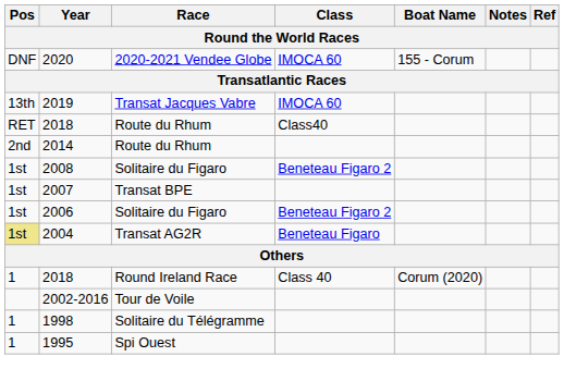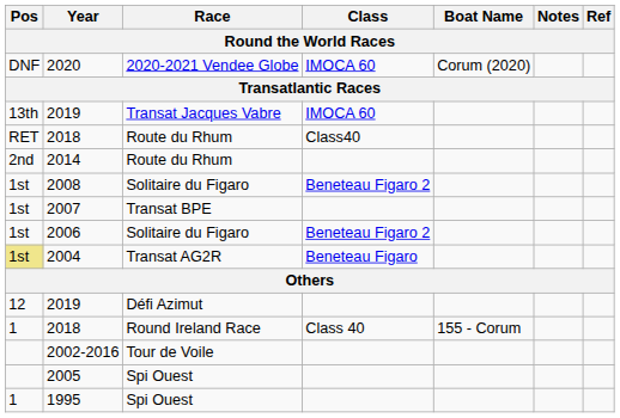 <table class="wikitable sortable">
 <tr>
 <th>Pos</th>
 <th>Year</th>
 <th>Race</th>
 <th>Class</th>
 <th>Boat Name</th>
 <th>Notes</th>
 <th>Ref</th>
 </tr>
 <tr>
 <th colspan = 7><strong>Round the World Races</strong></th>
 </tr>
 <tr>
 <td>DNF</td>
 <td>2020</td>
 <td><a href='#'>2020-2021 Vendee Globe</a></td>
 <td><a href='#'>IMOCA 60</a></td>
-<td>155 - Corum</td>
+<td>Corum (2020)</td>
 <td></td>
 <td></td>
 </tr>
 <tr>
 <th colspan = 7>Transatlantic Races</th>
 </tr>
 <tr>
 <td>13th</td>
 <td>2019</td>
 <td><a href='#'>Transat Jacques Vabre</a></td>
 <td><a href='#'>IMOCA 60</a></td>
 <td></td>
 <td></td>
 <td></td>
 </tr>
 <tr>
 <td>RET</td>
 <td>2018</td>
 <td>Route du Rhum</td>
 <td>Class40</td>
 <td></td>
 <td></td>
 <td></td>
 </tr>
 <tr>
 <td>2nd</td>
 <td>2014</td>
 <td>Route du Rhum</td>
 <td></td>
 <td></td>
 <td></td>
 <td></td>
 </tr>
 <tr>
 <td>1st</td>
 <td>2008</td>
 <td>Solitaire du Figaro</td>
 <td><a href='#'>Beneteau Figaro 2</a></td>
 <td></td>
 <td></td>
 <td></td>
 </tr>
 <tr>
 <td>1st</td>
 <td>2007</td>
 <td>Transat BPE</td>
 <td></td>
 <td></td>
 <td></td>
 </tr>
 <tr>
 <td>1st</td>
 <td>2006</td>
 <td>Solitaire du Figaro</td>
 <td><a href='#'>Beneteau Figaro 2</a></td>
 <td></td>
 <td></td>
 <td></td>
 </tr>
 <tr>
 <td style="background: khaki;">1st</td>
 <td>2004</td>
 <td>Transat AG2R</td>
 <td><a href='#'>Beneteau Figaro</a></td>
 <td></td>
 <td></td>
 <td></td>
 </tr>
 <tr>
 <th colspan = 7>Others</th>
 </tr>
 <tr>
+<td>12</td>
+<td>2019</td>
+<td>Défi Azimut</td>
+<td></td>
+<td></td>
+<td></td>
+<td></td>
+</tr>
+<tr>
 <td>1</td>
 <td>2018</td>
 <td>Round Ireland Race</td>
 <td>Class 40</td>
-<td>Corum (2020)</td>
+<td>155 - Corum</td>
 <td></td>
 <td></td>
 </tr>
 <tr>
 <td></td>
 <td>2002-2016</td>
 <td>Tour de Voile</td>
 <td></td>
 <td></td>
 <td></td>
 <td></td>
 </tr>
 <tr>
-<td>1</td>
-<td>1998</td>
-<td>Solitaire du Télégramme</td>
+<td></td>
+<td>2005</td>
+<td>Spi Ouest</td>
 <td></td>
 <td></td>
 <td></td>
 <td></td>
 </tr>
 <tr>
 <td>1</td>
 <td>1995</td>
 <td>Spi Ouest</td>
 <td></td>
 <td></td>
 <td></td>
 <td></td>
 </tr>
 </table>
